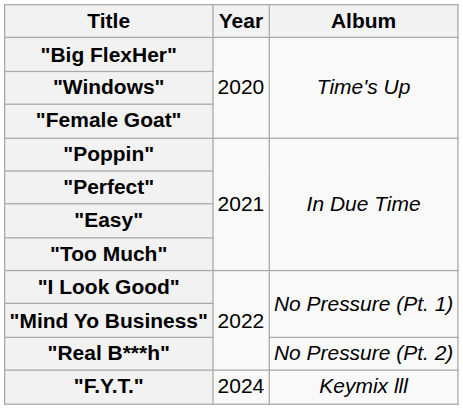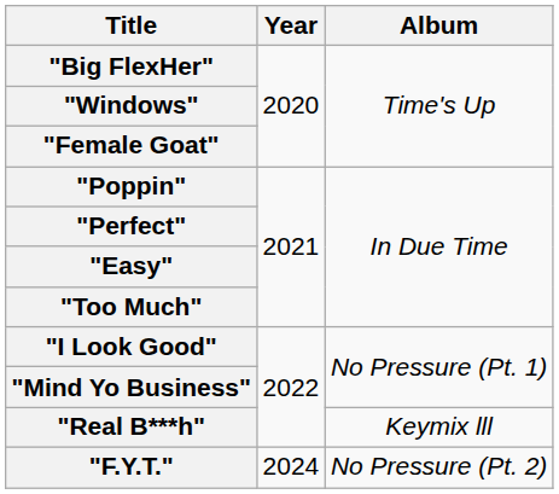 <table class="wikitable plainrowheaders" style="text-align:center;">
 <tr>
 <th scope="col">Title</th>
 <th scope="col">Year</th>
 <th scope="col">Album</th>
 </tr>
 <tr>
 <th scope="row">"Big FlexHer"<br></th>
 <td rowspan="3">2020</td>
 <td rowspan="3"><em>Time's Up</em></td>
 </tr>
 <tr>
 <th scope="row">"Windows"</th>
 </tr>
 <tr>
 <th scope="row">"Female Goat"<br></th>
 </tr>
 <tr>
 <th scope="row">"Poppin"<br></th>
 <td rowspan="4">2021</td>
 <td rowspan="4"><em>In Due Time</em></td>
 </tr>
 <tr>
 <th scope="row">"Perfect"<br></th>
 </tr>
 <tr>
 <th scope="row">"Easy"</th>
 </tr>
 <tr>
 <th scope="row">"Too Much"</th>
 </tr>
 <tr>
 <th scope="row">"I Look Good"</th>
 <td rowspan="3">2022</td>
 <td rowspan="2"><em>No Pressure (Pt. 1)</em></td>
 </tr>
 <tr>
 <th scope="row">"Mind Yo Business"<br> </th>
 </tr>
 <tr>
 <th scope="row">"Real B***h" </th>
-<td><em>No Pressure (Pt. 2)</em></td>
+<td><em>Keymix lll</em></td>
 </tr>
 <tr>
 <th scope="row">"F.Y.T." </th>
 <td rowspan="3">2024</td>
-<td><em>Keymix lll</em></td>
+<td><em>No Pressure (Pt. 2)</em></td>
 </tr>
 </table>
